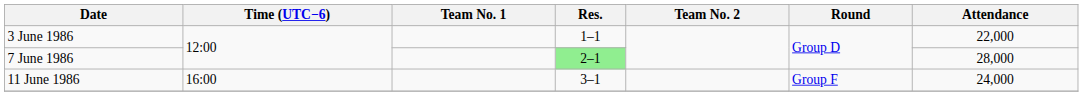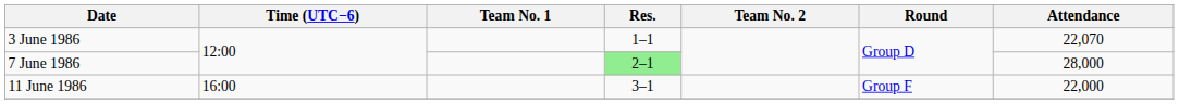 <table class="wikitable" style="text-align:left; width:100%;">
 <tr>
 <th>Date</th>
 <th>Time (<a href='#'>UTC−6</a>)</th>
 <th>Team No. 1</th>
 <th>Res.</th>
 <th>Team No. 2</th>
 <th>Round</th>
 <th>Attendance</th>
 </tr>
 <tr>
 <td>3 June 1986</td>
 <td rowspan="2">12:00</td>
 <td></td>
 <td style="text-align:center;">1–1</td>
 <td rowspan="2"></td>
 <td rowspan="2"><a href='#'>Group D</a></td>
-<td style="text-align:center;">22,000</td>
+<td style="text-align:center;">22,070</td>
 </tr>
 <tr>
 <td>7 June 1986</td>
 <td><strong></strong></td>
 <td style="background: lightgreen; text-align:center;">2–1</td>
 <td style="text-align:center;">28,000</td>
 </tr>
 <tr>
 <td>11 June 1986</td>
 <td>16:00</td>
 <td><strong></strong></td>
 <td style="text-align:center;">3–1</td>
 <td></td>
 <td><a href='#'>Group F</a></td>
-<td style="text-align:center;">24,000</td>
+<td style="text-align:center;">22,000</td>
 </tr>
 <tr>
 </tr>
 </table>
